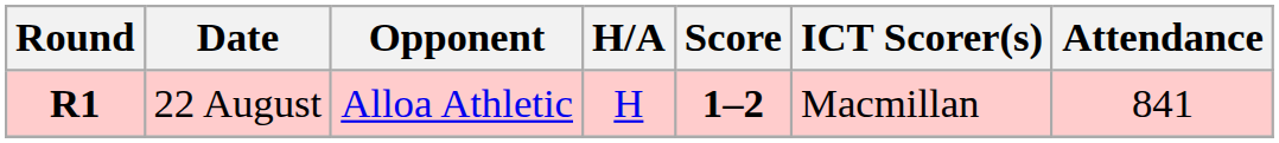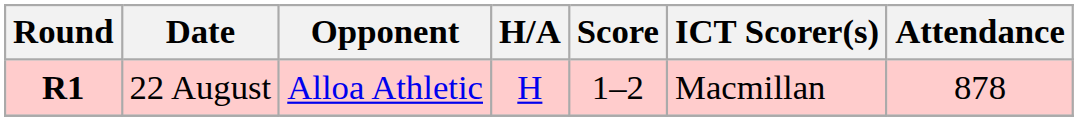 <table class="wikitable" style="text-align:center">
 <tr>
 <th>Round</th>
 <th>Date</th>
 <th>Opponent</th>
 <th>H/A</th>
 <th>Score</th>
 <th>ICT Scorer(s)</th>
 <th>Attendance</th>
 </tr>
 <tr bgcolor=#FFCCCC>
 <td><strong>R1</strong></td>
 <td align=left>22 August</td>
 <td align=left><a href='#'>Alloa Athletic</a></td>
 <td><a href='#'>H</a></td>
-<td><strong>1–2</strong></td>
+<td>1–2</td>
 <td align=left>Macmillan</td>
-<td>841</td>
+<td>878</td>
 </tr>
 <tr>
 </tr>
 </table>
